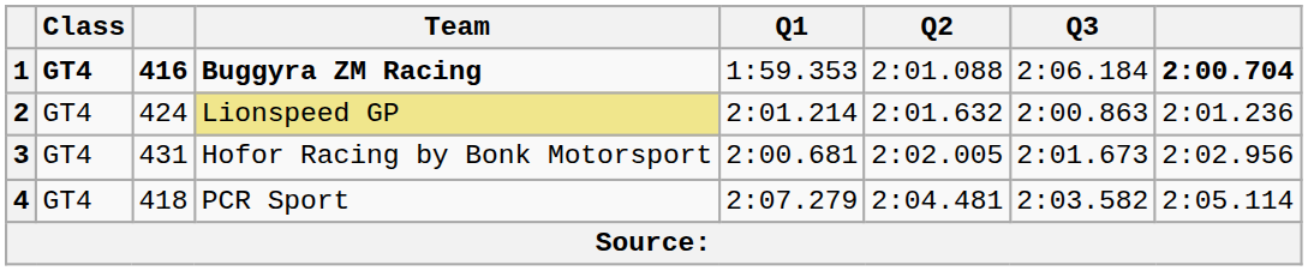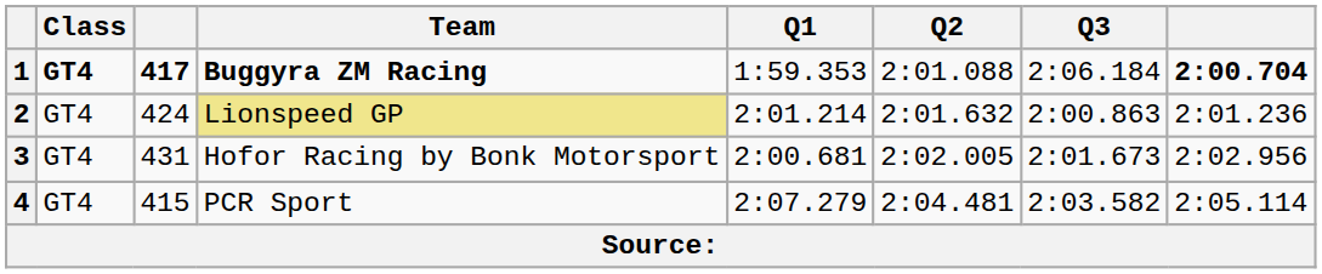 <table class="wikitable sortable" style="font-size: 85%;">
 <tr>
 <th scope="col"></th>
 <th scope="col">Class</th>
 <th scope="col"></th>
 <th scope="col">Team</th>
 <th scope="col">Q1</th>
 <th scope="col">Q2</th>
 <th scope="col">Q3</th>
 <th scope="col"></th>
 </tr>
 <tr>
 <th>1</th>
 <td><strong>GT4</strong></td>
-<td align=center><strong>416</strong></td>
+<td align=center><strong>417</strong></td>
 <td> <strong>Buggyra ZM Racing</strong></td>
 <td align=center>1:59.353</td>
 <td align=center>2:01.088</td>
 <td align=center>2:06.184</td>
 <td align=center><strong>2:00.704</strong></td>
 </tr>
 <tr>
 <th>2</th>
 <td>GT4</td>
 <td align=center>424</td>
 <td style="background: khaki;"> Lionspeed GP</td>
 <td align=center>2:01.214</td>
 <td align=center>2:01.632</td>
 <td align=center>2:00.863</td>
 <td align=center>2:01.236</td>
 </tr>
 <tr>
 <th>3</th>
 <td>GT4</td>
 <td align=center>431</td>
 <td> Hofor Racing by Bonk Motorsport</td>
 <td align=center>2:00.681</td>
 <td align=center>2:02.005</td>
 <td align=center>2:01.673</td>
 <td align=center>2:02.956</td>
 </tr>
 <tr>
 <th>4</th>
 <td>GT4</td>
-<td align=center>418</td>
+<td align=center>415</td>
 <td> PCR Sport</td>
 <td align=center>2:07.279</td>
 <td align=center>2:04.481</td>
 <td align=center>2:03.582</td>
 <td align=center>2:05.114</td>
 </tr>
 <tr>
 <th colspan=8>Source:</th>
 </tr>
 </table>
